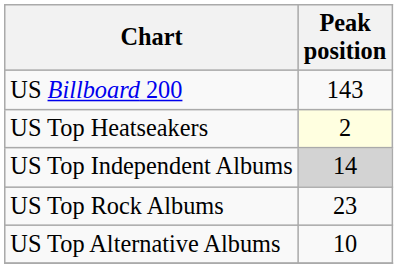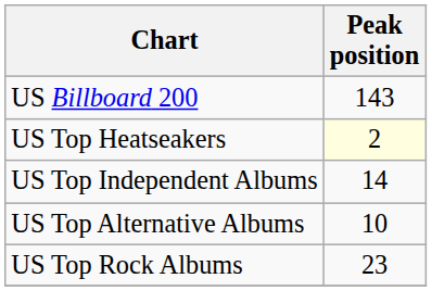 <table class="wikitable">
 <tr>
 <th>Chart</th>
 <th>Peak<br>position</th>
 </tr>
 <tr>
 <td>US <a href='#'><em>Billboard</em> 200</a></td>
 <td align="center">143</td>
 </tr>
 <tr>
 <td>US Top Heatseakers</td>
 <td align="center" style="background: lightyellow;">2</td>
 </tr>
 <tr>
 <td>US Top Independent Albums</td>
-<td align="center" style="background: lightgrey;">14</td>
+<td align="center">14</td>
+</tr>
+<tr>
+<td>US Top Alternative Albums</td>
+<td align="center">10</td>
 </tr>
 <tr>
 <td>US Top Rock Albums</td>
 <td align="center">23</td>
 </tr>
 <tr>
-<td>US Top Alternative Albums</td>
-<td align="center">10</td>
-</tr>
-<tr>
 </tr>
 </table>
